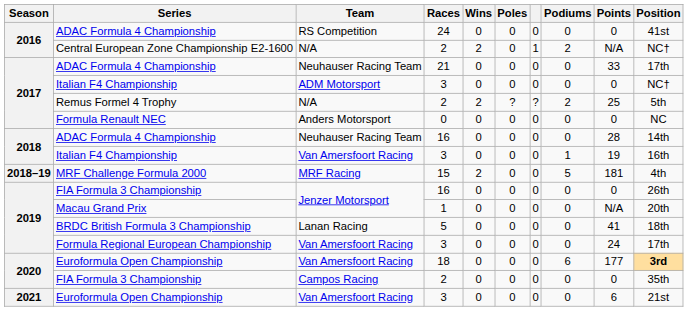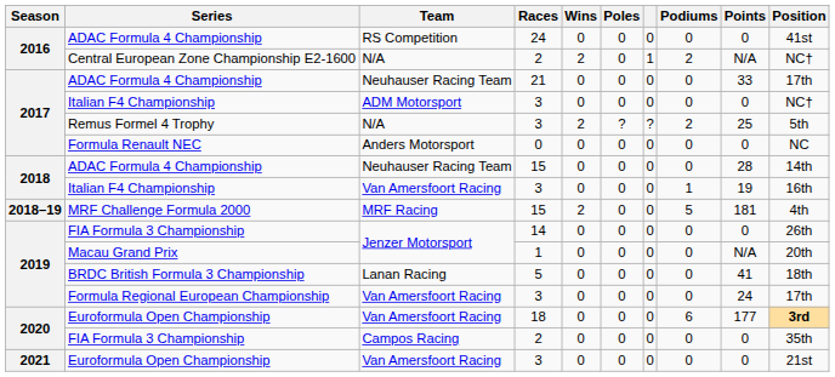 <table class="wikitable" style="font-size: 90%; text-align:center">
 <tr>
 <th>Season</th>
 <th>Series</th>
 <th>Team</th>
 <th>Races</th>
 <th>Wins</th>
 <th>Poles</th>
 <th></th>
 <th>Podiums</th>
 <th>Points</th>
 <th>Position</th>
 </tr>
 <tr>
 <th rowspan=2>2016</th>
 <td align=left><a href='#'>ADAC Formula 4 Championship</a></td>
 <td align=left>RS Competition</td>
 <td>24</td>
 <td>0</td>
 <td>0</td>
 <td>0</td>
 <td>0</td>
 <td>0</td>
 <td>41st</td>
 </tr>
 <tr>
 <td align=left nowrap>Central European Zone Championship E2-1600</td>
 <td align=left>N/A</td>
 <td>2</td>
 <td>2</td>
 <td>0</td>
 <td>1</td>
 <td>2</td>
 <td>N/A</td>
 <td>NC†</td>
 </tr>
 <tr>
 <th rowspan=4>2017</th>
 <td align=left><a href='#'>ADAC Formula 4 Championship</a></td>
 <td align=left>Neuhauser Racing Team</td>
 <td>21</td>
 <td>0</td>
 <td>0</td>
 <td>0</td>
 <td>0</td>
 <td>33</td>
 <td>17th</td>
 </tr>
 <tr>
 <td align=left><a href='#'>Italian F4 Championship</a></td>
 <td align=left><a href='#'>ADM Motorsport</a></td>
 <td>3</td>
 <td>0</td>
 <td>0</td>
 <td>0</td>
 <td>0</td>
 <td>0</td>
 <td>NC†</td>
 </tr>
 <tr>
 <td align=left>Remus Formel 4 Trophy</td>
 <td align=left>N/A</td>
-<td>2</td>
+<td>3</td>
 <td>2</td>
 <td>?</td>
 <td>?</td>
 <td>2</td>
 <td>25</td>
 <td>5th</td>
 </tr>
 <tr>
 <td align=left><a href='#'>Formula Renault NEC</a></td>
 <td align=left>Anders Motorsport</td>
 <td>0</td>
 <td>0</td>
 <td>0</td>
 <td>0</td>
 <td>0</td>
 <td>0</td>
 <td>NC</td>
 </tr>
 <tr>
 <th rowspan=2>2018</th>
 <td align=left><a href='#'>ADAC Formula 4 Championship</a></td>
 <td align=left>Neuhauser Racing Team</td>
-<td>16</td>
+<td>15</td>
 <td>0</td>
 <td>0</td>
 <td>0</td>
 <td>0</td>
 <td>28</td>
 <td>14th</td>
 </tr>
 <tr>
 <td align=left><a href='#'>Italian F4 Championship</a></td>
 <td align=left><a href='#'>Van Amersfoort Racing</a></td>
 <td>3</td>
 <td>0</td>
 <td>0</td>
 <td>0</td>
 <td>1</td>
 <td>19</td>
 <td>16th</td>
 </tr>
 <tr>
 <th>2018–19</th>
 <td align=left><a href='#'>MRF Challenge Formula 2000</a></td>
 <td align=left><a href='#'>MRF Racing</a></td>
 <td>15</td>
 <td>2</td>
 <td>0</td>
 <td>0</td>
 <td>5</td>
 <td>181</td>
 <td>4th</td>
 </tr>
 <tr>
 <th rowspan=4>2019</th>
 <td align=left><a href='#'>FIA Formula 3 Championship</a></td>
 <td align=left rowspan=2><a href='#'>Jenzer Motorsport</a></td>
-<td>16</td>
+<td>14</td>
 <td>0</td>
 <td>0</td>
 <td>0</td>
 <td>0</td>
 <td>0</td>
 <td>26th</td>
 </tr>
 <tr>
 <td align=left><a href='#'>Macau Grand Prix</a></td>
 <td>1</td>
 <td>0</td>
 <td>0</td>
 <td>0</td>
 <td>0</td>
 <td>N/A</td>
 <td>20th</td>
 </tr>
 <tr>
 <td align=left><a href='#'>BRDC British Formula 3 Championship</a></td>
 <td align=left>Lanan Racing</td>
 <td>5</td>
 <td>0</td>
 <td>0</td>
 <td>0</td>
 <td>0</td>
 <td>41</td>
 <td>18th</td>
 </tr>
 <tr>
 <td align=left><a href='#'>Formula Regional European Championship</a></td>
 <td align=left><a href='#'>Van Amersfoort Racing</a></td>
 <td>3</td>
 <td>0</td>
 <td>0</td>
 <td>0</td>
 <td>0</td>
 <td>24</td>
 <td>17th</td>
 </tr>
 <tr>
 <th rowspan=2>2020</th>
 <td align=left><a href='#'>Euroformula Open Championship</a></td>
 <td align=left><a href='#'>Van Amersfoort Racing</a></td>
 <td>18</td>
 <td>0</td>
 <td>0</td>
 <td>0</td>
 <td>6</td>
 <td>177</td>
 <td style="background:#FFDF9F;"><strong>3rd</strong></td>
 </tr>
 <tr>
 <td align=left><a href='#'>FIA Formula 3 Championship</a></td>
 <td align=left><a href='#'>Campos Racing</a></td>
 <td>2</td>
 <td>0</td>
 <td>0</td>
 <td>0</td>
 <td>0</td>
 <td>0</td>
 <td>35th</td>
 </tr>
 <tr>
 <th>2021</th>
 <td align=left><a href='#'>Euroformula Open Championship</a></td>
 <td align=left><a href='#'>Van Amersfoort Racing</a></td>
 <td>3</td>
 <td>0</td>
 <td>0</td>
 <td>0</td>
 <td>0</td>
-<td>6</td>
+<td>0</td>
 <td>21st</td>
 </tr>
 </table>
